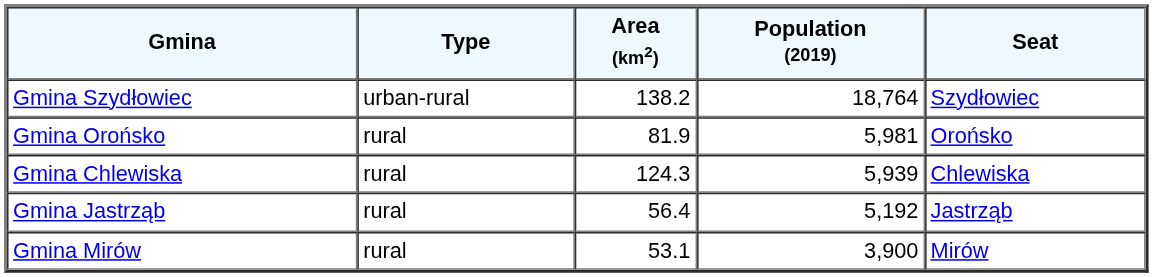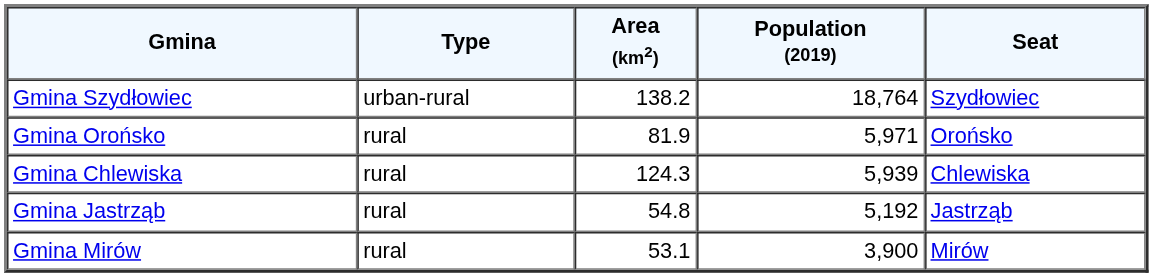 <table width="60%" border="2" cellpadding="3" cellspacing="0" style="font-size:90%;line-height:120%;">
 <tr bgcolor="F0F8FF">
 <td style="text-align:center;"><strong>Gmina</strong></td>
 <td style="text-align:center;"><strong>Type</strong></td>
 <td style="text-align:center;"><strong>Area<br><small>(km<sup>2</sup>)</small></strong></td>
 <td style="text-align:center;"><strong>Population<br><small>(2019)</small></strong></td>
 <td style="text-align:center;"><strong>Seat</strong></td>
 </tr>
 <tr>
 <td><a href='#'>Gmina Szydłowiec</a></td>
 <td>urban-rural</td>
 <td style="text-align:right;">138.2</td>
 <td style="text-align:right;">18,764</td>
 <td><a href='#'>Szydłowiec</a></td>
 </tr>
 <tr>
 <td><a href='#'>Gmina Orońsko</a></td>
 <td>rural</td>
 <td style="text-align:right;">81.9</td>
-<td style="text-align:right;">5,981</td>
+<td style="text-align:right;">5,971</td>
 <td><a href='#'>Orońsko</a></td>
 </tr>
 <tr>
 <td><a href='#'>Gmina Chlewiska</a></td>
 <td>rural</td>
 <td style="text-align:right;">124.3</td>
 <td style="text-align:right;">5,939</td>
 <td><a href='#'>Chlewiska</a></td>
 </tr>
 <tr>
 <td><a href='#'>Gmina Jastrząb</a></td>
 <td>rural</td>
-<td style="text-align:right;">56.4</td>
+<td style="text-align:right;">54.8</td>
 <td style="text-align:right;">5,192</td>
 <td><a href='#'>Jastrząb</a></td>
 </tr>
 <tr>
 <td><a href='#'>Gmina Mirów</a></td>
 <td>rural</td>
 <td style="text-align:right;">53.1</td>
 <td style="text-align:right;">3,900</td>
 <td><a href='#'>Mirów</a></td>
 </tr>
 <tr>
 </tr>
 </table>
